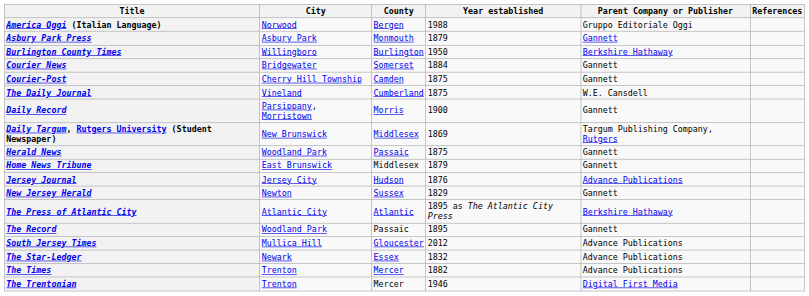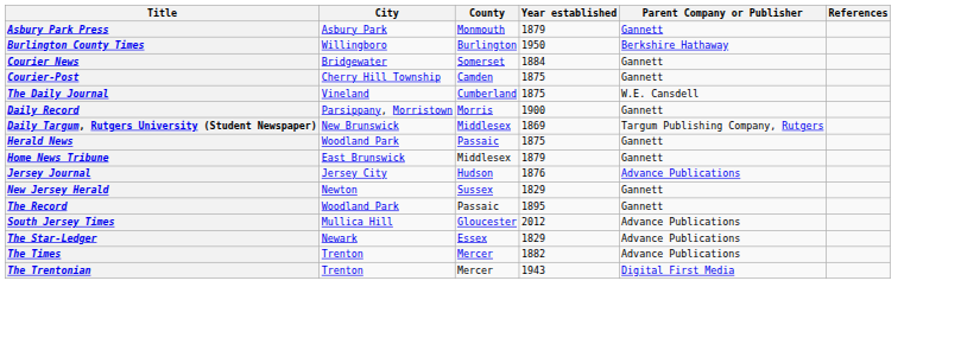 <table class="wikitable sortable plainrowheaders" summary="Current daily newspapers in North Carolina">
 <tr>
 <th>Title</th>
 <th>City</th>
 <th>County</th>
 <th>Year established</th>
 <th>Parent Company or Publisher</th>
 <th>References</th>
-</tr>
-<tr>
-<th scope="row" style="text-align: left"><em><a href='#'>America Oggi</a></em> (Italian Language)</th>
-<td><a href='#'>Norwood</a></td>
-<td><a href='#'>Bergen</a></td>
-<td>1988</td>
-<td>Gruppo Editoriale Oggi</td>
-<td></td>
 </tr>
 <tr>
 <th scope="row" style="text-align: left"><em><a href='#'>Asbury Park Press</a></em></th>
 <td><a href='#'>Asbury Park</a></td>
 <td><a href='#'>Monmouth</a></td>
 <td>1879</td>
 <td><a href='#'>Gannett</a></td>
 <td></td>
 </tr>
 <tr>
 <th scope="row" style="text-align: left"><em><a href='#'>Burlington County Times</a></em></th>
 <td><a href='#'>Willingboro</a></td>
 <td><a href='#'>Burlington</a></td>
 <td>1950</td>
 <td><a href='#'>Berkshire Hathaway</a></td>
 <td></td>
 </tr>
 <tr>
 <th scope="row" style="text-align: left"><em><a href='#'>Courier News</a></em></th>
 <td><a href='#'>Bridgewater</a></td>
 <td><a href='#'>Somerset</a></td>
 <td>1884</td>
 <td>Gannett</td>
 <td></td>
 </tr>
 <tr>
 <th scope="row" style="text-align: left"><em><a href='#'>Courier-Post</a></em></th>
 <td><a href='#'>Cherry Hill Township</a></td>
 <td><a href='#'>Camden</a></td>
 <td>1875</td>
 <td>Gannett</td>
 <td></td>
 </tr>
 <tr>
 <th scope="row" style="text-align: left" data-sort-value="Daily Journal"><em><a href='#'>The Daily Journal</a></em></th>
 <td><a href='#'>Vineland</a></td>
 <td><a href='#'>Cumberland</a></td>
 <td>1875</td>
 <td>W.E. Cansdell</td>
 <td></td>
 </tr>
 <tr>
 <th scope="row" style="text-align: left"><em><a href='#'>Daily Record</a></em></th>
 <td><a href='#'>Parsippany</a>, <a href='#'>Morristown</a></td>
 <td><a href='#'>Morris</a></td>
 <td>1900</td>
 <td>Gannett</td>
 <td></td>
 </tr>
 <tr>
 <th scope="row" style="text-align: left" data-sort-value="Daily Targum"><em><a href='#'>Daily Targum</a></em>, <a href='#'>Rutgers University</a> (Student Newspaper)</th>
 <td><a href='#'>New Brunswick</a></td>
 <td><a href='#'>Middlesex</a></td>
 <td>1869</td>
 <td>Targum Publishing Company, <a href='#'>Rutgers</a></td>
 <td></td>
 </tr>
 <tr>
 <th scope="row" style="text-align: left"><em><a href='#'>Herald News</a></em></th>
 <td><a href='#'>Woodland Park</a></td>
 <td><a href='#'>Passaic</a></td>
 <td>1875</td>
 <td>Gannett</td>
 <td></td>
 </tr>
 <tr>
 <th scope="row" style="text-align: left"><em><a href='#'>Home News Tribune</a></em></th>
 <td><a href='#'>East Brunswick</a></td>
 <td>Middlesex</td>
 <td>1879</td>
 <td>Gannett</td>
 <td></td>
 </tr>
 <tr>
 <th scope="row" style="text-align: left"><em><a href='#'>Jersey Journal</a></em></th>
 <td><a href='#'>Jersey City</a></td>
 <td><a href='#'>Hudson</a></td>
 <td>1876</td>
 <td><a href='#'>Advance Publications</a></td>
 <td></td>
 </tr>
 <tr>
 <th scope="row" style="text-align: left"><em><a href='#'>New Jersey Herald</a></em></th>
 <td><a href='#'>Newton</a></td>
 <td><a href='#'>Sussex</a></td>
 <td>1829</td>
 <td>Gannett</td>
 <td></td>
 </tr>
 <tr>
-<th scope="row" style="text-align: left" data-sort-value="Press of Atlantic City"><em><a href='#'>The Press of Atlantic City</a></em></th>
-<td><a href='#'>Atlantic City</a></td>
-<td><a href='#'>Atlantic</a></td>
-<td>1895 as <em>The Atlantic City Press</em></td>
-<td><a href='#'>Berkshire Hathaway</a></td>
-<td></td>
-</tr>
-<tr>
 <th scope="row" style="text-align: left" data-sort-value="Record"><em><a href='#'>The Record</a></em></th>
 <td><a href='#'>Woodland Park</a></td>
 <td>Passaic</td>
 <td>1895</td>
 <td>Gannett</td>
 <td></td>
 </tr>
 <tr>
 <th scope="row" style="text-align: left"><em><a href='#'>South Jersey Times</a></em></th>
 <td><a href='#'>Mullica Hill</a></td>
 <td><a href='#'>Gloucester</a></td>
 <td>2012</td>
 <td>Advance Publications</td>
 <td></td>
 </tr>
 <tr>
 <th scope="row" style="text-align: left" data-sort-value="Star-Ledger"><em><a href='#'>The Star-Ledger</a></em></th>
 <td><a href='#'>Newark</a></td>
 <td><a href='#'>Essex</a></td>
-<td>1832</td>
+<td>1829</td>
 <td>Advance Publications</td>
 <td></td>
 </tr>
 <tr>
 <th scope="row" style="text-align: left" data-sort-value="Times"><em><a href='#'>The Times</a></em></th>
 <td><a href='#'>Trenton</a></td>
 <td><a href='#'>Mercer</a></td>
 <td>1882</td>
 <td>Advance Publications</td>
 <td></td>
 </tr>
 <tr>
 <th scope="row" style="text-align: left" data-sort-value="Trentonian"><em><a href='#'>The Trentonian</a></em></th>
 <td><a href='#'>Trenton</a></td>
 <td>Mercer</td>
-<td>1946</td>
+<td>1943</td>
 <td><a href='#'>Digital First Media</a></td>
 <td></td>
 </tr>
 </table>
